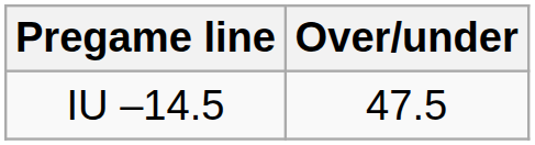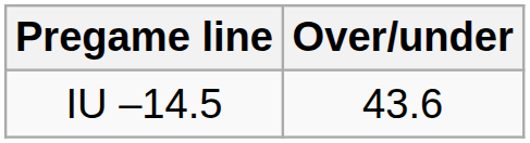 <table class="wikitable">
 <tr align="center">
 <th style=>Pregame line</th>
 <th style=>Over/under</th>
 </tr>
 <tr align="center">
 <td>IU –14.5</td>
-<td>47.5</td>
+<td>43.6</td>
 </tr>
 </table>
